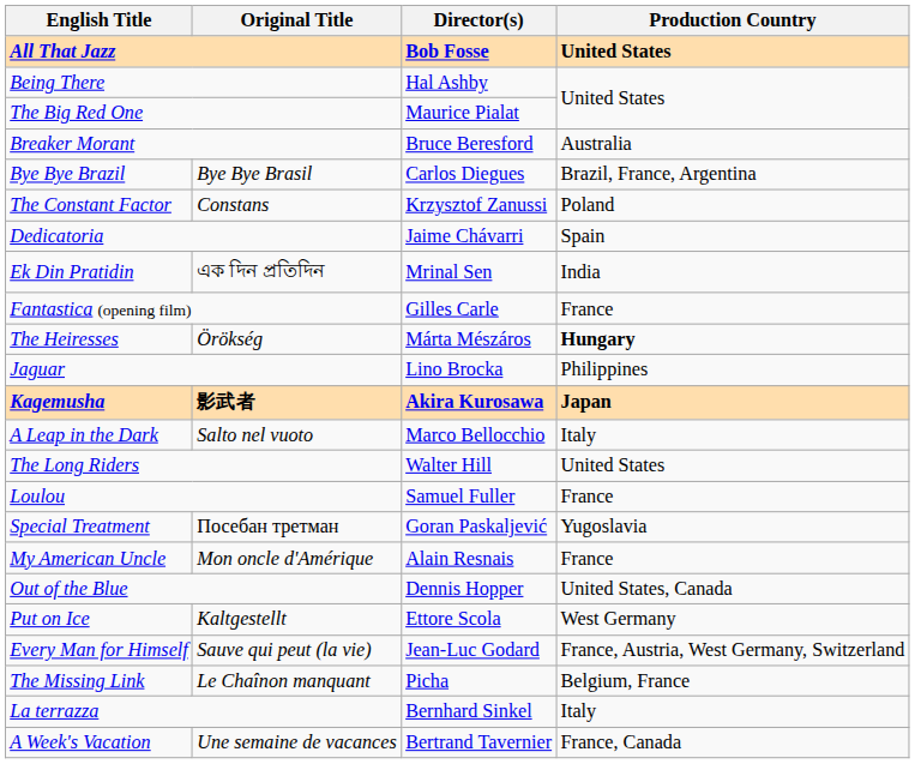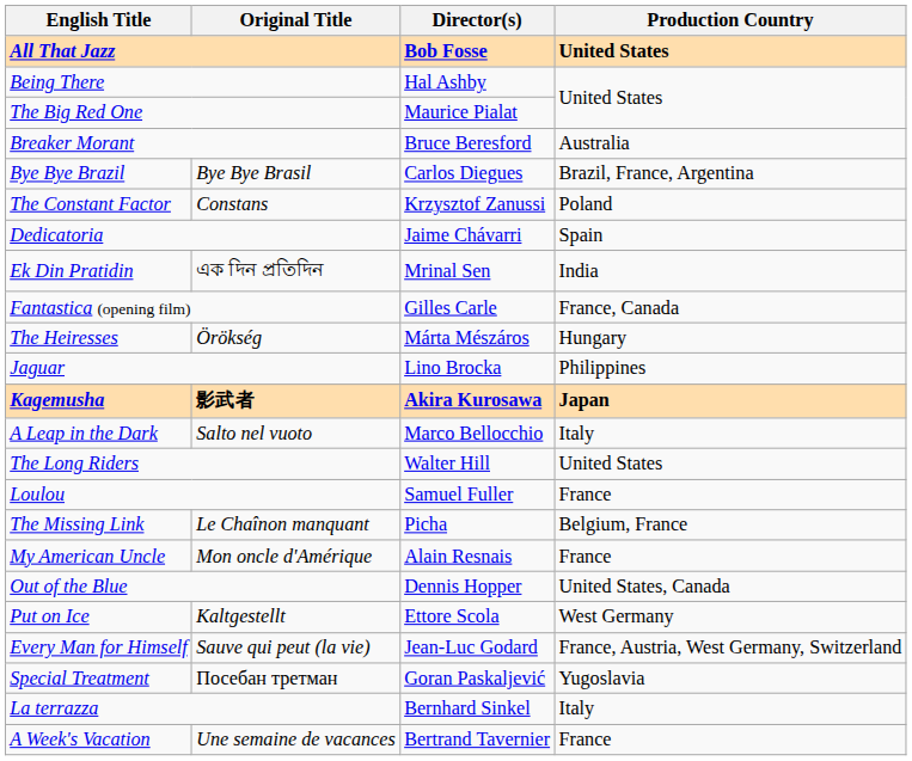 <table class="wikitable">
 <tr>
 <th>English Title</th>
 <th>Original Title</th>
 <th>Director(s)</th>
 <th>Production Country</th>
 </tr>
 <tr style="background:#FFDEAD;">
 <td colspan="2"><em><a href='#'><strong>All That Jazz</strong></a></em></td>
 <td><strong><a href='#'>Bob Fosse</a></strong></td>
 <td><strong>United States</strong></td>
 </tr>
 <tr>
 <td colspan="2"><em><a href='#'>Being There</a></em></td>
 <td><a href='#'>Hal Ashby</a></td>
 <td rowspan="2">United States</td>
 </tr>
 <tr>
 <td colspan="2"><em><a href='#'>The Big Red One</a></em></td>
 <td><a href='#'>Maurice Pialat</a></td>
 </tr>
 <tr>
 <td colspan="2"><em><a href='#'>Breaker Morant</a></em></td>
 <td><a href='#'>Bruce Beresford</a></td>
 <td>Australia</td>
 </tr>
 <tr>
 <td><em><a href='#'>Bye Bye Brazil</a></em></td>
 <td><em>Bye Bye Brasil</em></td>
 <td><a href='#'>Carlos Diegues</a></td>
 <td>Brazil, France, Argentina</td>
 </tr>
 <tr>
 <td><em><a href='#'>The Constant Factor</a></em></td>
 <td><em>Constans</em></td>
 <td><a href='#'>Krzysztof Zanussi</a></td>
 <td>Poland</td>
 </tr>
 <tr>
 <td colspan="2"><em><a href='#'>Dedicatoria</a></em></td>
 <td><a href='#'>Jaime Chávarri</a></td>
 <td>Spain</td>
 </tr>
 <tr>
 <td><em><a href='#'>Ek Din Pratidin</a></em></td>
 <td>এক দিন প্রতিদিন</td>
 <td><a href='#'>Mrinal Sen</a></td>
 <td>India</td>
 </tr>
 <tr>
 <td colspan="2"><em><a href='#'>Fantastica</a></em> <small>(opening film)</small></td>
 <td><a href='#'>Gilles Carle</a></td>
-<td>France</td>
+<td>France, Canada</td>
 </tr>
 <tr>
 <td><em><a href='#'>The Heiresses</a></em></td>
 <td><em>Örökség</em></td>
 <td><a href='#'>Márta Mészáros</a></td>
-<td><strong>Hungary</strong></td>
+<td>Hungary</td>
 </tr>
 <tr>
 <td colspan="2"><em><a href='#'>Jaguar</a></em></td>
 <td><a href='#'>Lino Brocka</a></td>
 <td>Philippines</td>
 </tr>
 <tr style="background:#FFDEAD;">
 <td><strong><em><a href='#'>Kagemusha</a></em></strong></td>
 <td><strong>影武者</strong></td>
 <td><strong><a href='#'>Akira Kurosawa</a></strong></td>
 <td><strong>Japan</strong></td>
 </tr>
 <tr>
 <td><em><a href='#'>A Leap in the Dark</a></em></td>
 <td><em>Salto nel vuoto</em></td>
 <td><a href='#'>Marco Bellocchio</a></td>
 <td>Italy</td>
 </tr>
 <tr>
 <td colspan="2"><em><a href='#'>The Long Riders</a></em></td>
 <td><a href='#'>Walter Hill</a></td>
 <td>United States</td>
 </tr>
 <tr>
 <td colspan="2"><em><a href='#'>Loulou</a></em></td>
 <td><a href='#'>Samuel Fuller</a></td>
 <td>France</td>
 </tr>
 <tr>
-<td><em><a href='#'>Special Treatment</a></em></td>
-<td>Посебан третман</td>
-<td><a href='#'>Goran Paskaljević</a></td>
-<td>Yugoslavia</td>
+<td><em><a href='#'>The Missing Link</a></em></td>
+<td><em>Le Chaînon manquant</em></td>
+<td><a href='#'>Picha</a></td>
+<td>Belgium, France</td>
 </tr>
 <tr>
 <td><em><a href='#'>My American Uncle</a></em></td>
 <td><em>Mon oncle d'Amérique</em></td>
 <td><a href='#'>Alain Resnais</a></td>
 <td>France</td>
 </tr>
 <tr>
 <td colspan="2"><em><a href='#'>Out of the Blue</a></em></td>
 <td><a href='#'>Dennis Hopper</a></td>
 <td>United States, Canada</td>
 </tr>
 <tr>
 <td><em><a href='#'>Put on Ice</a></em></td>
 <td><em>Kaltgestellt</em></td>
 <td><a href='#'>Ettore Scola</a></td>
 <td>West Germany</td>
 </tr>
 <tr>
 <td><a href='#'><em>Every Man for Himself</em></a></td>
 <td><em>Sauve qui peut (la vie)</em></td>
 <td><a href='#'>Jean-Luc Godard</a></td>
 <td>France, Austria, West Germany, Switzerland</td>
 </tr>
 <tr>
-<td><em><a href='#'>The Missing Link</a></em></td>
-<td><em>Le Chaînon manquant</em></td>
-<td><a href='#'>Picha</a></td>
-<td>Belgium, France</td>
+<td><em><a href='#'>Special Treatment</a></em></td>
+<td>Посебан третман</td>
+<td><a href='#'>Goran Paskaljević</a></td>
+<td>Yugoslavia</td>
 </tr>
 <tr>
 <td colspan="2"><em><a href='#'>La terrazza</a></em></td>
 <td><a href='#'>Bernhard Sinkel</a></td>
 <td>Italy</td>
 </tr>
 <tr>
 <td><em><a href='#'>A Week's Vacation</a></em></td>
 <td><em>Une semaine de vacances</em></td>
 <td><a href='#'>Bertrand Tavernier</a></td>
-<td>France, Canada</td>
+<td>France</td>
 </tr>
 </table>
